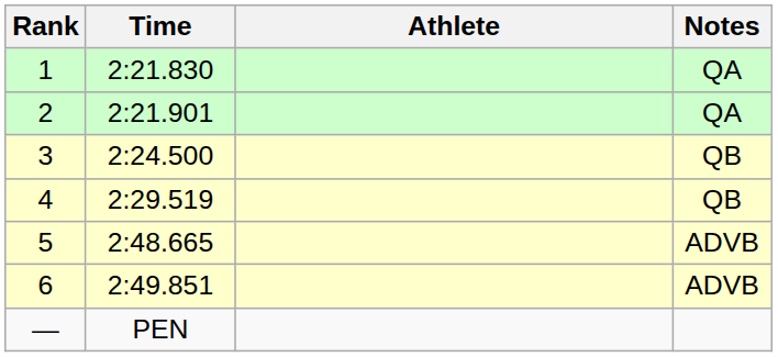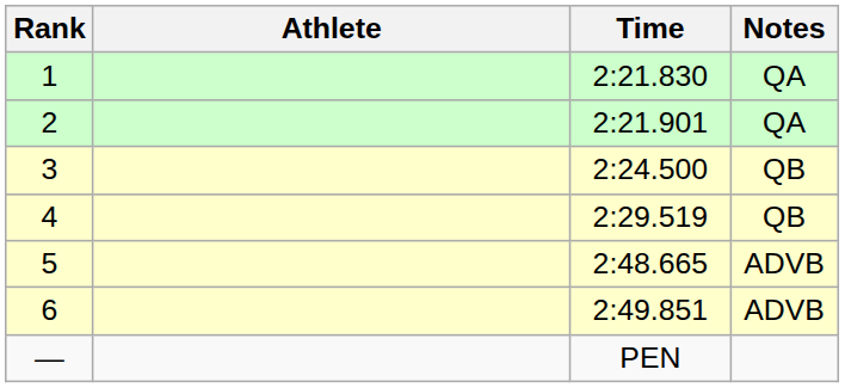 <table class=wikitable style="text-align:center">
 <tr>
 <th width=40>Rank</th>
+<th width=250>Athlete</th>
 <th width=80>Time</th>
-<th width=250>Athlete</th>
 <th width=50>Notes</th>
 </tr>
 <tr bgcolor="ccffcc">
 <td>1</td>
+<td align=left></td>
 <td>2:21.830</td>
-<td align=left></td>
 <td>QA</td>
 </tr>
 <tr bgcolor="ccffcc">
 <td>2</td>
+<td align=left></td>
 <td>2:21.901</td>
-<td align=left></td>
 <td>QA</td>
 </tr>
 <tr bgcolor="ffffcc">
 <td>3</td>
+<td align=left></td>
 <td>2:24.500</td>
-<td align=left></td>
 <td>QB</td>
 </tr>
 <tr bgcolor="ffffcc">
 <td>4</td>
+<td align=left></td>
 <td>2:29.519</td>
-<td align=left></td>
 <td>QB</td>
 </tr>
 <tr bgcolor="ffffcc">
 <td>5</td>
+<td align=left></td>
 <td>2:48.665</td>
-<td align=left></td>
 <td>ADVB</td>
 </tr>
 <tr bgcolor="ffffcc">
 <td>6</td>
+<td align=left></td>
 <td>2:49.851</td>
-<td align=left></td>
 <td>ADVB</td>
 </tr>
 <tr>
 <td>—</td>
+<td align=left></td>
 <td>PEN</td>
-<td align=left></td>
 <td></td>
 </tr>
 </table>
